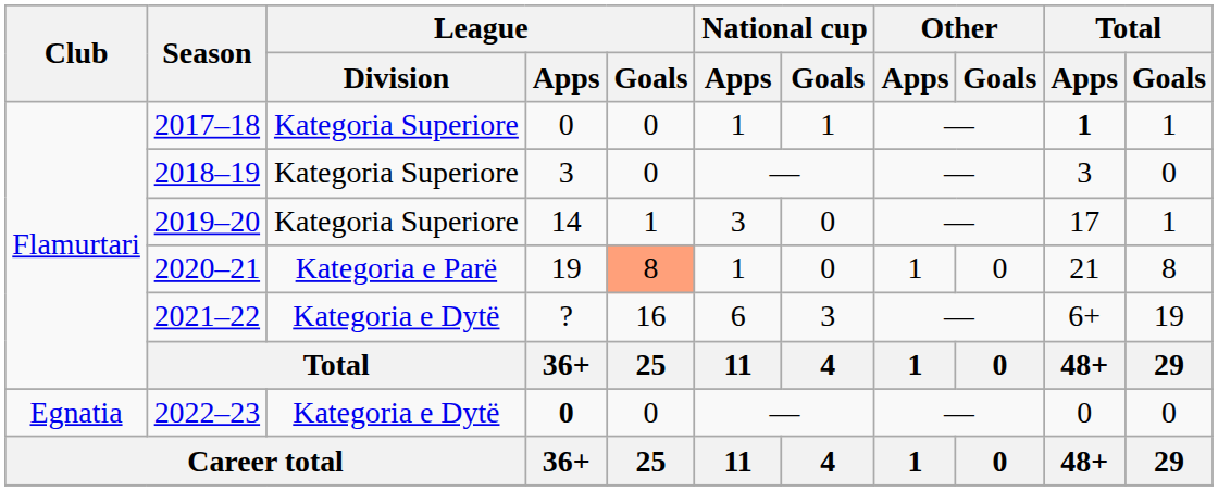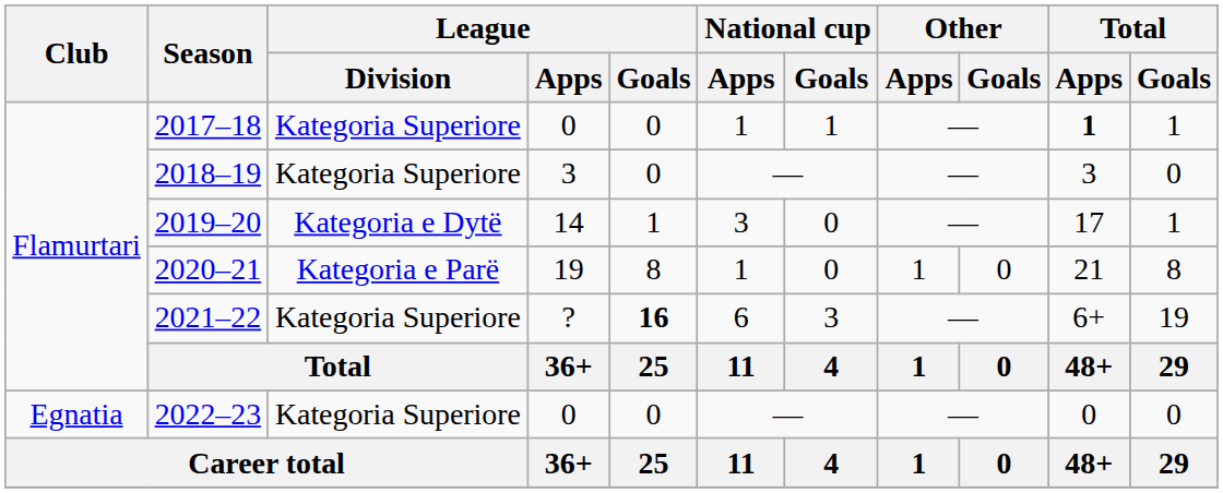 <table class="wikitable" style="text-align: center">
 <tr>
 <th rowspan="2">Club</th>
 <th rowspan="2">Season</th>
 <th colspan="3">League</th>
 <th colspan="2">National cup</th>
 <th colspan="2">Other</th>
 <th colspan="2">Total</th>
 </tr>
 <tr>
 <th>Division</th>
 <th>Apps</th>
 <th>Goals</th>
 <th>Apps</th>
 <th>Goals</th>
 <th>Apps</th>
 <th>Goals</th>
 <th>Apps</th>
 <th>Goals</th>
 </tr>
 <tr>
 <td rowspan="6"><a href='#'>Flamurtari</a></td>
 <td><a href='#'>2017–18</a></td>
 <td><a href='#'>Kategoria Superiore</a></td>
 <td>0</td>
 <td>0</td>
 <td>1</td>
 <td>1</td>
 <td colspan="2">—</td>
 <td><strong>1</strong></td>
 <td>1</td>
 </tr>
 <tr>
 <td><a href='#'>2018–19</a></td>
 <td>Kategoria Superiore</td>
 <td>3</td>
 <td>0</td>
 <td colspan="2">—</td>
 <td colspan="2">—</td>
 <td>3</td>
 <td>0</td>
 </tr>
 <tr>
 <td><a href='#'>2019–20</a></td>
-<td>Kategoria Superiore</td>
+<td><a href='#'>Kategoria e Dytë</a></td>
 <td>14</td>
 <td>1</td>
 <td>3</td>
 <td>0</td>
 <td colspan="2">—</td>
 <td>17</td>
 <td>1</td>
 </tr>
 <tr>
 <td><a href='#'>2020–21</a></td>
 <td><a href='#'>Kategoria e Parë</a></td>
 <td>19</td>
-<td style="background: lightsalmon;">8</td>
+<td>8</td>
 <td>1</td>
 <td>0</td>
 <td>1</td>
 <td>0</td>
 <td>21</td>
 <td>8</td>
 </tr>
 <tr>
 <td><a href='#'>2021–22</a></td>
-<td><a href='#'>Kategoria e Dytë</a></td>
+<td>Kategoria Superiore</td>
 <td>?</td>
-<td>16</td>
+<td><strong>16</strong></td>
 <td>6</td>
 <td>3</td>
 <td colspan="2">—</td>
 <td>6+</td>
 <td>19</td>
 </tr>
 <tr>
 <th colspan="2">Total</th>
 <th>36+</th>
 <th>25</th>
 <th>11</th>
 <th>4</th>
 <th>1</th>
 <th>0</th>
 <th>48+</th>
 <th>29</th>
 </tr>
 <tr>
 <td><a href='#'>Egnatia</a></td>
 <td><a href='#'>2022–23</a></td>
-<td><a href='#'>Kategoria e Dytë</a></td>
-<td><strong>0</strong></td>
+<td>Kategoria Superiore</td>
+<td>0</td>
 <td>0</td>
 <td colspan="2">—</td>
 <td colspan="2">—</td>
 <td>0</td>
 <td>0</td>
 </tr>
 <tr>
 <th colspan="3"><strong>Career total</strong></th>
 <th>36+</th>
 <th>25</th>
 <th>11</th>
 <th>4</th>
 <th>1</th>
 <th>0</th>
 <th>48+</th>
 <th>29</th>
 </tr>
 <tr>
 </tr>
 </table>
